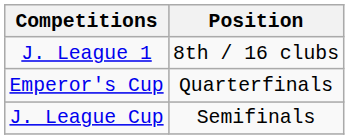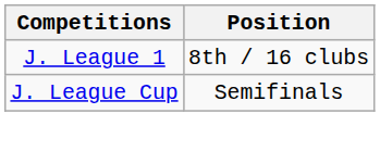 <table class="wikitable" style="text-align:center;">
 <tr>
 <th>Competitions</th>
 <th>Position</th>
 </tr>
 <tr>
 <td><a href='#'>J. League 1</a></td>
 <td>8th / 16 clubs</td>
 </tr>
 <tr>
-<td><a href='#'>Emperor's Cup</a></td>
-<td>Quarterfinals</td>
-</tr>
-<tr>
 <td><a href='#'>J. League Cup</a></td>
 <td>Semifinals</td>
 </tr>
 </table>
